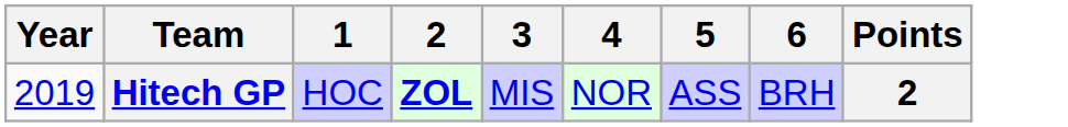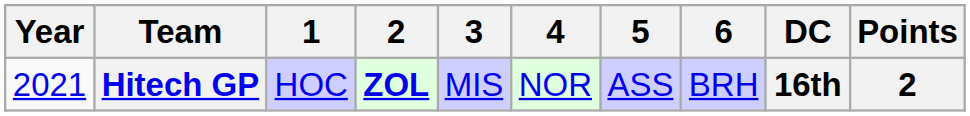 <table class="wikitable" style="text-align:center; font-size:90%">
 <tr>
 <th>Year</th>
 <th>Team</th>
 <th>1</th>
 <th>2</th>
 <th>3</th>
 <th>4</th>
 <th>5</th>
 <th>6</th>
+<th>DC</th>
 <th>Points</th>
 </tr>
 <tr>
-<td><a href='#'>2019</a></td>
+<td><a href='#'>2021</a></td>
 <th><a href='#'>Hitech GP</a></th>
 <td style="background:#CFCFFF;"><a href='#'>HOC</a><br></td>
 <td style="background:#dfffdf;"><strong><a href='#'>ZOL</a><br></strong></td>
 <td style="background:#CFCFFF;"><a href='#'>MIS</a><br></td>
 <td style="background:#DFFFDF;"><a href='#'>NOR</a><br></td>
 <td style="background:#CFCFFF;"><a href='#'>ASS</a><br></td>
 <td style="background:#cfcfff;"><a href='#'>BRH</a><br></td>
+<th>16th</th>
 <th>2</th>
 </tr>
 </table>
